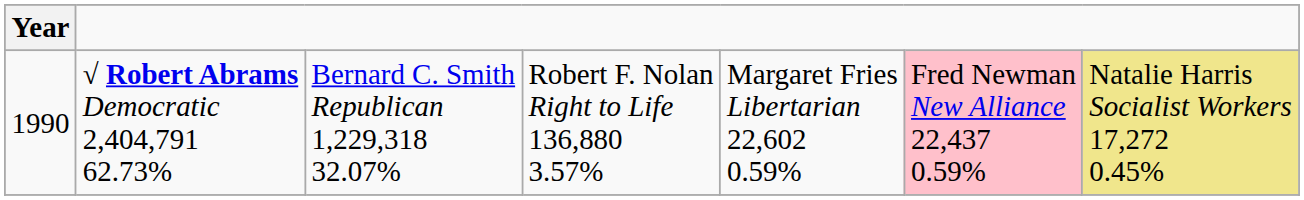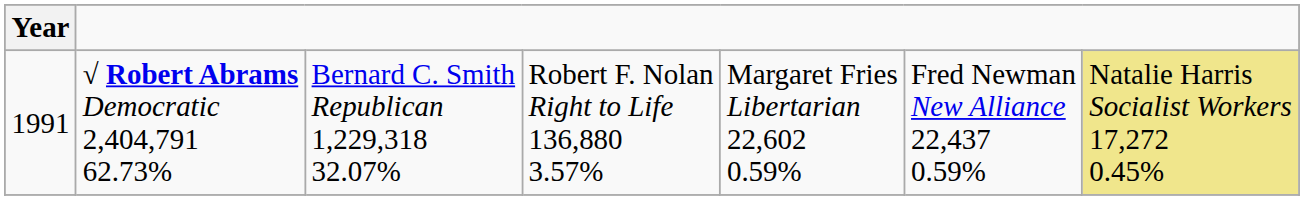 <table class="wikitable">
 <tr>
 <th>Year</th>
 </tr>
 <tr>
-<td>1990</td>
+<td>1991</td>
 <td><strong>√ <a href='#'>Robert Abrams</a></strong><br><em>Democratic<br></em>2,404,791<br>62.73%</td>
 <td><a href='#'>Bernard C. Smith</a><br><em>Republican<br></em>1,229,318<br>32.07%</td>
 <td>Robert F. Nolan<br><em>Right to Life<br></em>136,880<br>3.57%</td>
 <td>Margaret Fries<br><em>Libertarian<br></em>22,602<br>0.59%</td>
-<td style="background: pink;">Fred Newman<br><em><a href='#'>New Alliance</a><br></em>22,437<br>0.59%</td>
+<td>Fred Newman<br><em><a href='#'>New Alliance</a><br></em>22,437<br>0.59%</td>
 <td style="background: khaki;">Natalie Harris<br><em>Socialist Workers<br></em>17,272<br>0.45%</td>
 </tr>
 </table>
